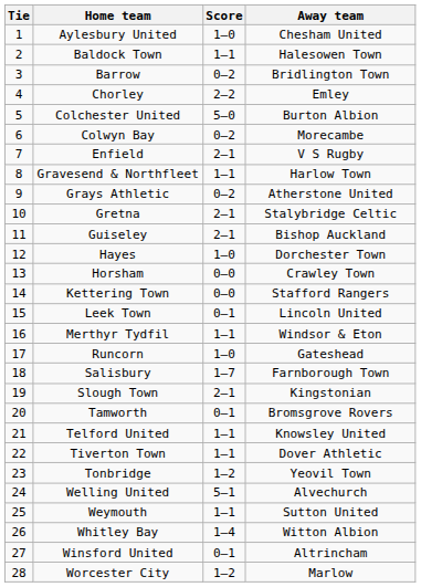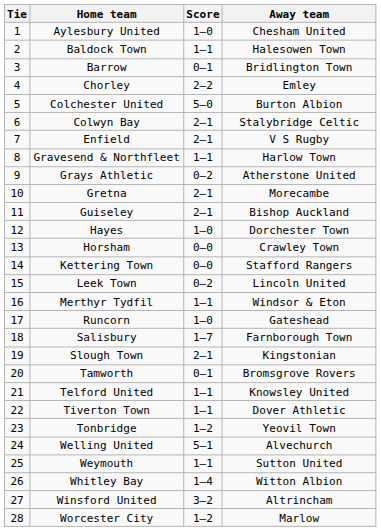 <table class="wikitable" style="text-align:center;">
 <tr>
 <th width=20>Tie</th>
 <th width=175>Home team</th>
 <th width=20>Score</th>
 <th width=175>Away team</th>
 </tr>
 <tr>
 <td>1</td>
 <td>Aylesbury United</td>
 <td>1–0</td>
 <td>Chesham United</td>
 </tr>
 <tr>
 <td>2</td>
 <td>Baldock Town</td>
 <td>1–1</td>
 <td>Halesowen Town</td>
 </tr>
 <tr>
 <td>3</td>
 <td>Barrow</td>
-<td>0–2</td>
+<td>0–1</td>
 <td>Bridlington Town</td>
 </tr>
 <tr>
 <td>4</td>
 <td>Chorley</td>
 <td>2–2</td>
 <td>Emley</td>
 </tr>
 <tr>
 <td>5</td>
 <td>Colchester United</td>
 <td>5–0</td>
 <td>Burton Albion</td>
 </tr>
 <tr>
 <td>6</td>
 <td>Colwyn Bay</td>
-<td>0–2</td>
-<td>Morecambe</td>
+<td>2–1</td>
+<td>Stalybridge Celtic</td>
 </tr>
 <tr>
 <td>7</td>
 <td>Enfield</td>
 <td>2–1</td>
 <td>V S Rugby</td>
 </tr>
 <tr>
 <td>8</td>
 <td>Gravesend & Northfleet</td>
 <td>1–1</td>
 <td>Harlow Town</td>
 </tr>
 <tr>
 <td>9</td>
 <td>Grays Athletic</td>
 <td>0–2</td>
 <td>Atherstone United</td>
 </tr>
 <tr>
 <td>10</td>
 <td>Gretna</td>
 <td>2–1</td>
-<td>Stalybridge Celtic</td>
+<td>Morecambe</td>
 </tr>
 <tr>
 <td>11</td>
 <td>Guiseley</td>
 <td>2–1</td>
 <td>Bishop Auckland</td>
 </tr>
 <tr>
 <td>12</td>
 <td>Hayes</td>
 <td>1–0</td>
 <td>Dorchester Town</td>
 </tr>
 <tr>
 <td>13</td>
 <td>Horsham</td>
 <td>0–0</td>
 <td>Crawley Town</td>
 </tr>
 <tr>
 <td>14</td>
 <td>Kettering Town</td>
 <td>0–0</td>
 <td>Stafford Rangers</td>
 </tr>
 <tr>
 <td>15</td>
 <td>Leek Town</td>
-<td>0–1</td>
+<td>0–2</td>
 <td>Lincoln United</td>
 </tr>
 <tr>
 <td>16</td>
 <td>Merthyr Tydfil</td>
 <td>1–1</td>
 <td>Windsor & Eton</td>
 </tr>
 <tr>
 <td>17</td>
 <td>Runcorn</td>
 <td>1–0</td>
 <td>Gateshead</td>
 </tr>
 <tr>
 <td>18</td>
 <td>Salisbury</td>
 <td>1–7</td>
 <td>Farnborough Town</td>
 </tr>
 <tr>
 <td>19</td>
 <td>Slough Town</td>
 <td>2–1</td>
 <td>Kingstonian</td>
 </tr>
 <tr>
 <td>20</td>
 <td>Tamworth</td>
 <td>0–1</td>
 <td>Bromsgrove Rovers</td>
 </tr>
 <tr>
 <td>21</td>
 <td>Telford United</td>
 <td>1–1</td>
 <td>Knowsley United</td>
 </tr>
 <tr>
 <td>22</td>
 <td>Tiverton Town</td>
 <td>1–1</td>
 <td>Dover Athletic</td>
 </tr>
 <tr>
 <td>23</td>
 <td>Tonbridge</td>
 <td>1–2</td>
 <td>Yeovil Town</td>
 </tr>
 <tr>
 <td>24</td>
 <td>Welling United</td>
 <td>5–1</td>
 <td>Alvechurch</td>
 </tr>
 <tr>
 <td>25</td>
 <td>Weymouth</td>
 <td>1–1</td>
 <td>Sutton United</td>
 </tr>
 <tr>
 <td>26</td>
 <td>Whitley Bay</td>
 <td>1–4</td>
 <td>Witton Albion</td>
 </tr>
 <tr>
 <td>27</td>
 <td>Winsford United</td>
-<td>0–1</td>
+<td>3–2</td>
 <td>Altrincham</td>
 </tr>
 <tr>
 <td>28</td>
 <td>Worcester City</td>
 <td>1–2</td>
 <td>Marlow</td>
 </tr>
 </table>
